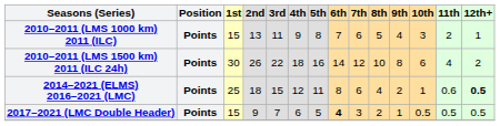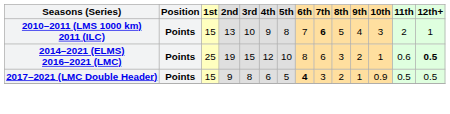 <table border="2" cellpadding="2" cellspacing="0" style="margin:0 1em 0 0; background:#f9f9f9; border:1px #aaa solid; border-collapse:collapse; font-size:85%;">
 <tr>
 <th bgcolor=f2f3f4>Seasons (Series)</th>
 <th bgcolor=f2f3f4>Position</th>
 <td bgcolor=ffffbf align="center"><strong>1st</strong></td>
 <td bgcolor=dfdfdf align="center"><strong>2nd</strong></td>
 <td bgcolor=dfdfdf align="center"><strong>3rd</strong></td>
 <td bgcolor=dfdfdf align="center"><strong>4th</strong></td>
 <td bgcolor=dfdfdf align="center"><strong>5th</strong></td>
 <td bgcolor=ffdf9f align="center"><strong>6th</strong></td>
 <td bgcolor=ffdf9f align="center"><strong>7th</strong></td>
 <td bgcolor=ffdf9f align="center"><strong>8th</strong></td>
 <td bgcolor=ffdf9f align="center"><strong>9th</strong></td>
 <td bgcolor=ffdf9f align="center"><strong>10th</strong></td>
 <td bgcolor=dfffdf align="center"><strong>11th</strong></td>
 <td bgcolor=dfffdf align="center"><strong>12th+</strong></td>
 </tr>
 <tr>
 <th bgcolor=f2f3f4><a href='#'>2010–2011 (LMS 1000 km)<br>2011 (ILC)</a></th>
 <th bgcolor=f2f3f4>Points</th>
 <td bgcolor=ffffbf align="center">15</td>
 <td bgcolor=dfdfdf align="center">13</td>
-<td bgcolor=dfdfdf align="center">11</td>
+<td bgcolor=dfdfdf align="center">10</td>
 <td bgcolor=dfdfdf align="center">9</td>
 <td bgcolor=dfdfdf align="center">8</td>
 <td bgcolor=ffdf9f align="center">7</td>
-<td bgcolor=ffdf9f align="center">6</td>
+<td bgcolor=ffdf9f align="center"><strong>6</strong></td>
 <td bgcolor=ffdf9f align="center">5</td>
 <td bgcolor=ffdf9f align="center">4</td>
 <td bgcolor=ffdf9f align="center">3</td>
 <td bgcolor=dfffdf align="center">2</td>
 <td bgcolor=dfffdf align="center">1</td>
 </tr>
 <tr>
-<th bgcolor=f2f3f4><a href='#'>2010–2011 (LMS 1500 km)<br>2011 (ILC 24h)</a></th>
-<th bgcolor=f2f3f4>Points</th>
-<td bgcolor=ffffbf align="center">30</td>
-<td bgcolor=dfdfdf align="center">26</td>
-<td bgcolor=dfdfdf align="center">22</td>
-<td bgcolor=dfdfdf align="center">18</td>
-<td bgcolor=dfdfdf align="center">16</td>
-<td bgcolor=ffdf9f align="center">14</td>
-<td bgcolor=ffdf9f align="center">12</td>
-<td bgcolor=ffdf9f align="center">10</td>
-<td bgcolor=ffdf9f align="center">8</td>
-<td bgcolor=ffdf9f align="center">6</td>
-<td bgcolor=dfffdf align="center">4</td>
-<td bgcolor=dfffdf align="center">2</td>
-</tr>
-<tr>
 <th bgcolor=f2f3f4><a href='#'>2014–2021 (ELMS)<br>2016–2021 (LMC)</a></th>
 <th bgcolor=f2f3f4>Points</th>
 <td bgcolor=ffffbf align="center">25</td>
-<td bgcolor=dfdfdf align="center">18</td>
+<td bgcolor=dfdfdf align="center">19</td>
 <td bgcolor=dfdfdf align="center">15</td>
 <td bgcolor=dfdfdf align="center">12</td>
-<td bgcolor=dfdfdf align="center">11</td>
+<td bgcolor=dfdfdf align="center">10</td>
 <td bgcolor=ffdf9f align="center">8</td>
 <td bgcolor=ffdf9f align="center">6</td>
-<td bgcolor=ffdf9f align="center">4</td>
+<td bgcolor=ffdf9f align="center">3</td>
 <td bgcolor=ffdf9f align="center">2</td>
 <td bgcolor=ffdf9f align="center">1</td>
 <td bgcolor=dfffdf align="center">0.6</td>
 <td bgcolor=dfffdf align="center"><strong>0.5</strong></td>
 </tr>
 <tr>
 <th bgcolor=f2f3f4><a href='#'>2017–2021 (LMC Double Header)</a></th>
 <th bgcolor=f2f3f4>Points</th>
 <td bgcolor=ffffbf align="center">15</td>
 <td bgcolor=dfdfdf align="center">9</td>
-<td bgcolor=dfdfdf align="center">7</td>
+<td bgcolor=dfdfdf align="center">8</td>
 <td bgcolor=dfdfdf align="center">6</td>
 <td bgcolor=dfdfdf align="center">5</td>
 <td bgcolor=ffdf9f align="center"><strong>4</strong></td>
 <td bgcolor=ffdf9f align="center">3</td>
 <td bgcolor=ffdf9f align="center">2</td>
 <td bgcolor=ffdf9f align="center">1</td>
-<td bgcolor=ffdf9f align="center">0.5</td>
+<td bgcolor=ffdf9f align="center">0.9</td>
 <td bgcolor=dfffdf align="center">0.5</td>
 <td bgcolor=dfffdf align="center">0.5</td>
 </tr>
 <tr>
 </tr>
 </table>
